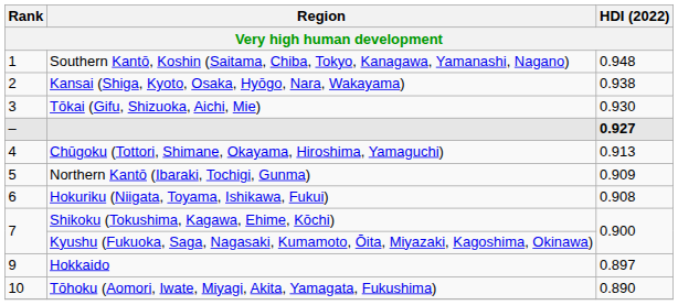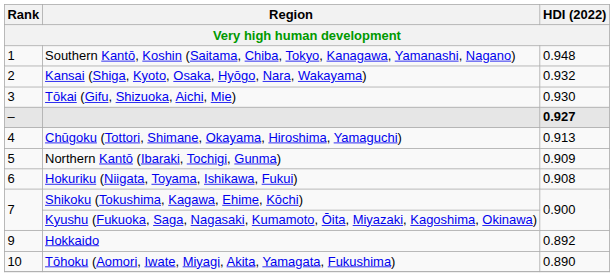 <table class="wikitable sortable">
 <tr>
 <th class="sort">Rank</th>
 <th class="sort">Region</th>
 <th class="sort">HDI (2022)</th>
 </tr>
 <tr>
 <th colspan="3" style="color:#090;">Very high human development</th>
 </tr>
 <tr>
 <td>1</td>
 <td style="text-align:left">Southern <a href='#'>Kantō</a>, <a href='#'>Koshin</a> (<a href='#'>Saitama</a>, <a href='#'>Chiba</a>, <a href='#'>Tokyo</a>, <a href='#'>Kanagawa</a>, <a href='#'>Yamanashi</a>, <a href='#'>Nagano</a>)</td>
 <td>0.948</td>
 </tr>
 <tr>
 <td>2</td>
 <td style="text-align:left"><a href='#'>Kansai</a> (<a href='#'>Shiga</a>, <a href='#'>Kyoto</a>, <a href='#'>Osaka</a>, <a href='#'>Hyōgo</a>, <a href='#'>Nara</a>, <a href='#'>Wakayama</a>)</td>
-<td>0.938</td>
+<td>0.932</td>
 </tr>
 <tr>
 <td>3</td>
 <td style="text-align:left"><a href='#'>Tōkai</a> (<a href='#'>Gifu</a>, <a href='#'>Shizuoka</a>, <a href='#'>Aichi</a>, <a href='#'>Mie</a>)</td>
 <td>0.930</td>
 </tr>
 <tr style="background:#e6e6e6">
 <td>–</td>
 <td style="text-align:left"><strong></strong></td>
 <td><strong>0.927</strong></td>
 </tr>
 <tr>
 <td>4</td>
 <td style="text-align:left"><a href='#'>Chūgoku</a> (<a href='#'>Tottori</a>, <a href='#'>Shimane</a>, <a href='#'>Okayama</a>, <a href='#'>Hiroshima</a>, <a href='#'>Yamaguchi</a>)</td>
 <td>0.913</td>
 </tr>
 <tr>
 <td>5</td>
 <td style="text-align:left">Northern <a href='#'>Kantō</a> (<a href='#'>Ibaraki</a>, <a href='#'>Tochigi</a>, <a href='#'>Gunma</a>)</td>
 <td>0.909</td>
 </tr>
 <tr>
 <td>6</td>
 <td style="text-align:left"><a href='#'>Hokuriku</a> (<a href='#'>Niigata</a>, <a href='#'>Toyama</a>, <a href='#'>Ishikawa</a>, <a href='#'>Fukui</a>)</td>
 <td>0.908</td>
 </tr>
 <tr>
 <td rowspan="2">7</td>
 <td style="text-align:left"><a href='#'>Shikoku</a> (<a href='#'>Tokushima</a>, <a href='#'>Kagawa</a>, <a href='#'>Ehime</a>, <a href='#'>Kōchi</a>)</td>
 <td rowspan="2">0.900</td>
 </tr>
 <tr>
 <td style="text-align:left"><a href='#'>Kyushu</a> (<a href='#'>Fukuoka</a>, <a href='#'>Saga</a>, <a href='#'>Nagasaki</a>, <a href='#'>Kumamoto</a>, <a href='#'>Ōita</a>, <a href='#'>Miyazaki</a>, <a href='#'>Kagoshima</a>, <a href='#'>Okinawa</a>)</td>
 </tr>
 <tr>
 <td>9</td>
 <td style="text-align:left"><a href='#'>Hokkaido</a></td>
-<td>0.897</td>
+<td>0.892</td>
 </tr>
 <tr>
 <td>10</td>
 <td style="text-align:left"><a href='#'>Tōhoku</a> (<a href='#'>Aomori</a>, <a href='#'>Iwate</a>, <a href='#'>Miyagi</a>, <a href='#'>Akita</a>, <a href='#'>Yamagata</a>, <a href='#'>Fukushima</a>)</td>
 <td>0.890</td>
 </tr>
 <tr>
 </tr>
 </table>
